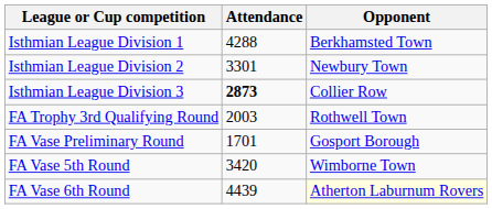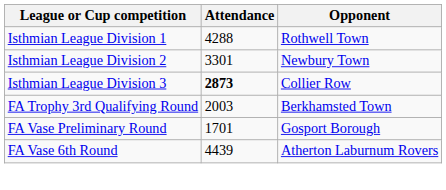 <table class="wikitable">
 <tr>
 <th>League or Cup competition</th>
 <th>Attendance</th>
 <th>Opponent</th>
 </tr>
 <tr>
 <td><a href='#'>Isthmian League Division 1</a></td>
 <td>4288</td>
-<td><a href='#'>Berkhamsted Town</a></td>
+<td><a href='#'>Rothwell Town</a></td>
 </tr>
 <tr>
 <td><a href='#'>Isthmian League Division 2</a></td>
 <td>3301</td>
 <td><a href='#'>Newbury Town</a></td>
 </tr>
 <tr>
 <td><a href='#'>Isthmian League Division 3</a></td>
 <td><strong>2873</strong></td>
 <td><a href='#'>Collier Row</a></td>
 </tr>
 <tr>
 <td><a href='#'>FA Trophy 3rd Qualifying Round</a></td>
 <td>2003</td>
-<td><a href='#'>Rothwell Town</a></td>
+<td><a href='#'>Berkhamsted Town</a></td>
 </tr>
 <tr>
 <td><a href='#'>FA Vase Preliminary Round</a></td>
 <td>1701</td>
 <td><a href='#'>Gosport Borough</a></td>
 </tr>
 <tr>
-<td><a href='#'>FA Vase 5th Round</a></td>
-<td>3420</td>
-<td><a href='#'>Wimborne Town</a></td>
-</tr>
-<tr>
 <td><a href='#'>FA Vase 6th Round</a></td>
 <td>4439</td>
-<td style="background: lightyellow;"><a href='#'>Atherton Laburnum Rovers</a></td>
+<td><a href='#'>Atherton Laburnum Rovers</a></td>
 </tr>
 </table>
